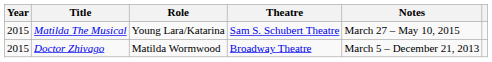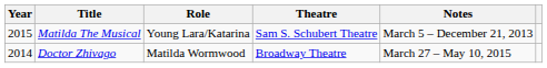 <table class="wikitable">
 <tr>
 <th>Year</th>
 <th>Title</th>
 <th>Role</th>
 <th>Theatre</th>
 <th>Notes</th>
 <th></th>
 </tr>
 <tr>
 <td>2015</td>
 <td><em><a href='#'>Matilda The Musical</a></em></td>
 <td>Young Lara/Katarina</td>
 <td><a href='#'>Sam S. Schubert Theatre</a></td>
+<td>March 5 – December 21, 2013</td>
+<td></td>
+</tr>
+<tr>
+<td>2014</td>
+<td><em><a href='#'>Doctor Zhivago</a></em></td>
+<td>Matilda Wormwood</td>
+<td><a href='#'>Broadway Theatre</a></td>
 <td>March 27 – May 10, 2015</td>
 <td></td>
 </tr>
-<tr>
-<td>2015</td>
-<td><em><a href='#'>Doctor Zhivago</a></em></td>
-<td>Matilda Wormwood</td>
-<td><a href='#'>Broadway Theatre</a></td>
-<td>March 5 – December 21, 2013</td>
-<td></td>
-</tr>
 </table>
